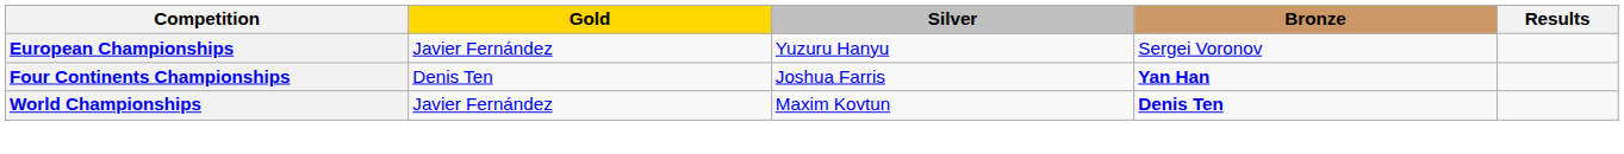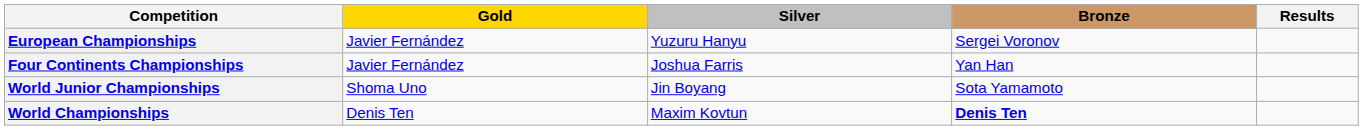 <table class="wikitable unsortable" style="text-align:left; width:90%">
 <tr>
 <th scope="col" style="text-align:center; width:25%">Competition</th>
 <td scope="col" style="text-align:center; width:22.5%; background:gold"><strong>Gold</strong></td>
 <td scope="col" style="text-align:center; width:22.5%; background:silver"><strong>Silver</strong></td>
 <td scope="col" style="text-align:center; width:22.5%; background:#c96"><strong>Bronze</strong></td>
 <th scope="col" style="text-align:center; width:7.5%">Results</th>
 </tr>
 <tr>
 <th scope="row" style="text-align:left"> <a href='#'>European Championships</a></th>
 <td> <a href='#'>Javier Fernández</a></td>
 <td> <a href='#'>Yuzuru Hanyu</a></td>
 <td> <a href='#'>Sergei Voronov</a></td>
 <td></td>
 </tr>
 <tr>
 <th scope="row" style="text-align:left"> <a href='#'>Four Continents Championships</a></th>
-<td> <a href='#'>Denis Ten</a></td>
+<td> <a href='#'>Javier Fernández</a></td>
 <td> <a href='#'>Joshua Farris</a></td>
-<td><strong> <a href='#'>Yan Han</a></strong></td>
+<td> <a href='#'>Yan Han</a></td>
+<td></td>
+</tr>
+<tr>
+<th scope="row" style="text-align:left"> <a href='#'>World Junior Championships</a></th>
+<td> <a href='#'>Shoma Uno</a></td>
+<td> <a href='#'>Jin Boyang</a></td>
+<td> <a href='#'>Sota Yamamoto</a></td>
 <td></td>
 </tr>
 <tr>
 <th scope="row" style="text-align:left"> <a href='#'>World Championships</a></th>
-<td> <a href='#'>Javier Fernández</a></td>
+<td> <a href='#'>Denis Ten</a></td>
 <td> <a href='#'>Maxim Kovtun</a></td>
 <td><strong> <a href='#'>Denis Ten</a></strong></td>
 <td></td>
 </tr>
 </table>
